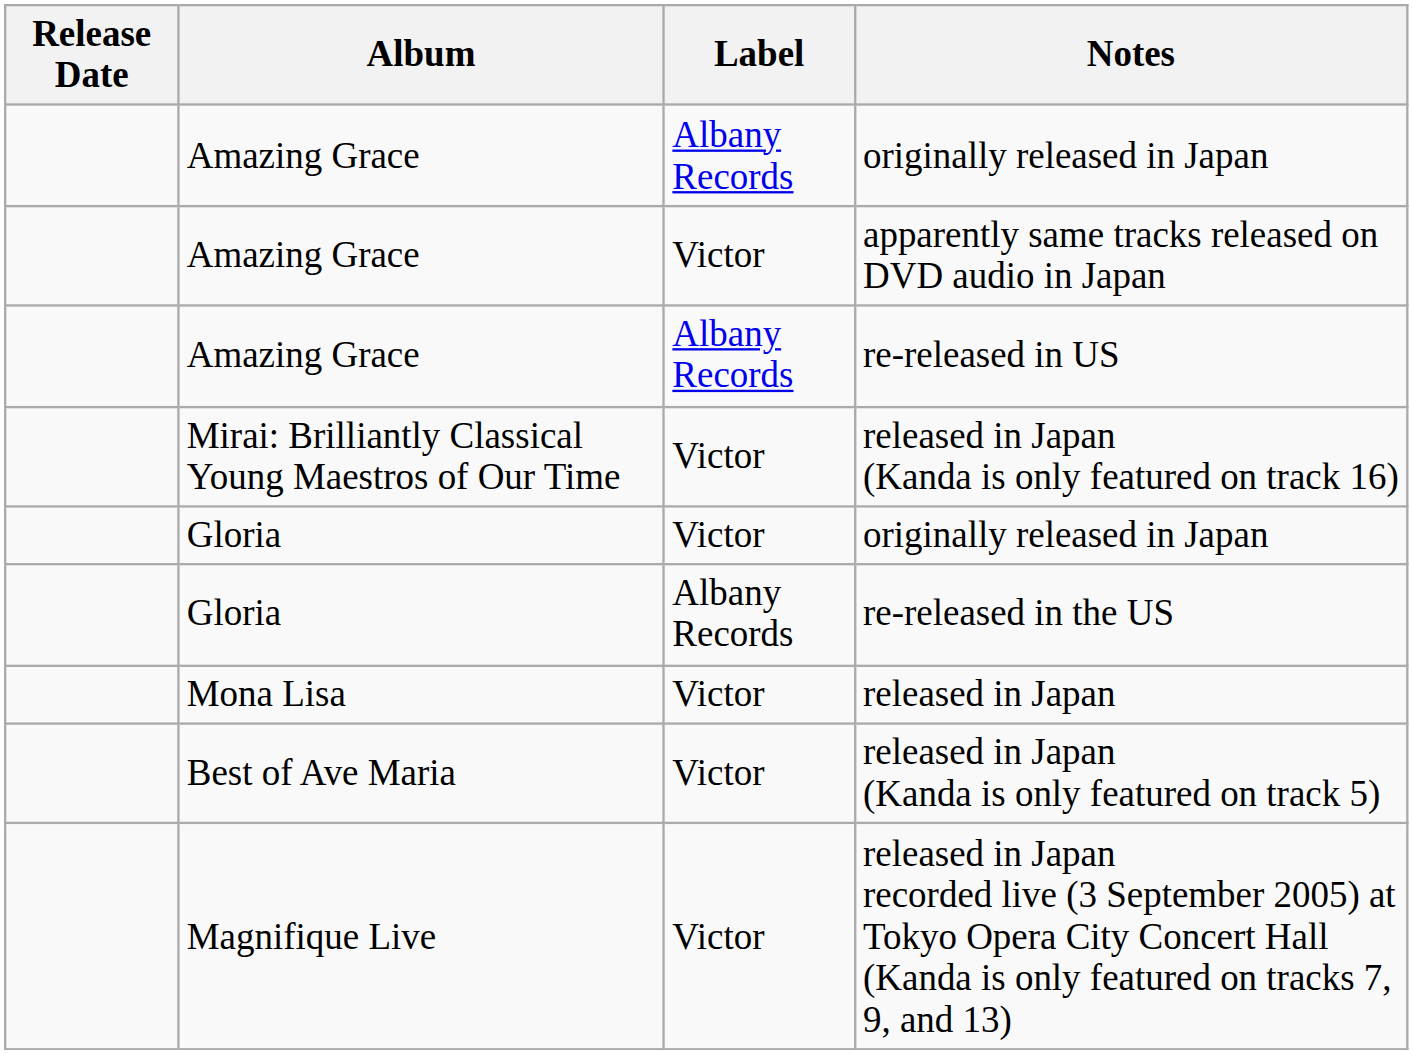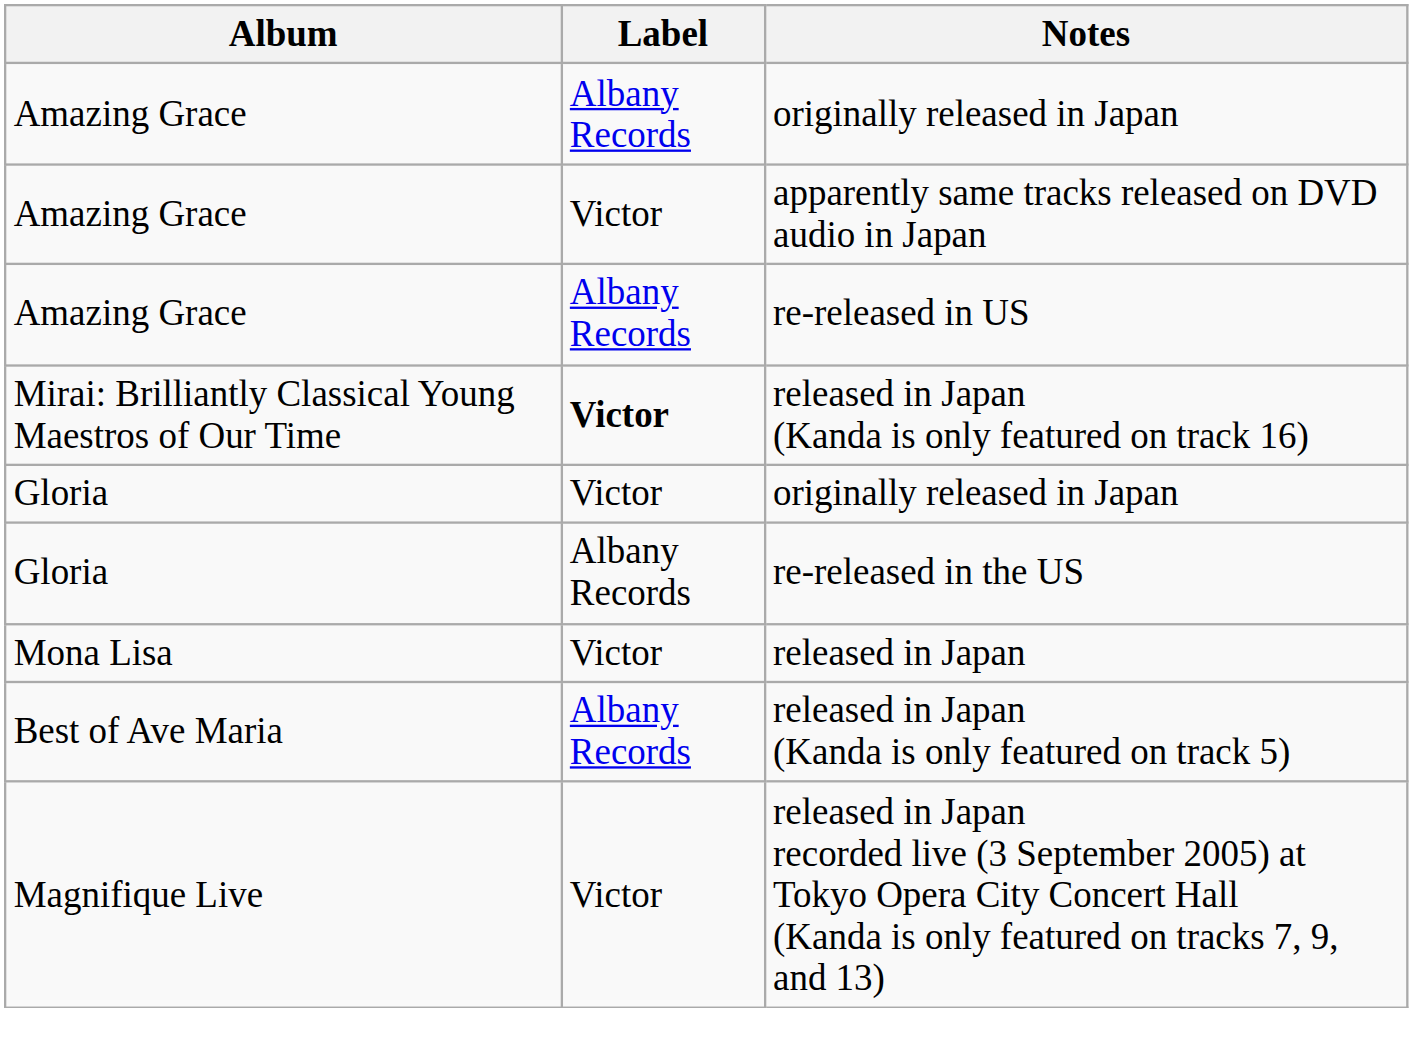 <table class="wikitable sortable">
 <tr>
-<th>Release Date</th>
 <th>Album</th>
 <th>Label</th>
 <th class="unsortable">Notes</th>
 </tr>
 <tr>
-<td></td>
 <td>Amazing Grace</td>
 <td><a href='#'>Albany Records</a></td>
 <td>originally released in Japan </td>
 </tr>
 <tr>
-<td></td>
 <td>Amazing Grace</td>
 <td>Victor</td>
 <td>apparently same tracks released on DVD audio in Japan </td>
 </tr>
 <tr>
-<td></td>
 <td>Amazing Grace</td>
 <td><a href='#'>Albany Records</a></td>
 <td>re-released in US </td>
 </tr>
 <tr>
-<td></td>
 <td>Mirai: Brilliantly Classical Young Maestros of Our Time</td>
-<td>Victor</td>
+<td><strong>Victor</strong></td>
 <td>released in Japan<br>(Kanda is only featured on track 16) </td>
 </tr>
 <tr>
-<td></td>
 <td>Gloria</td>
 <td>Victor</td>
 <td>originally released in Japan </td>
 </tr>
 <tr>
-<td></td>
 <td>Gloria</td>
 <td>Albany Records</td>
 <td>re-released in the US </td>
 </tr>
 <tr>
-<td></td>
 <td>Mona Lisa</td>
 <td>Victor</td>
 <td>released in Japan </td>
 </tr>
 <tr>
-<td></td>
 <td>Best of Ave Maria</td>
-<td>Victor</td>
+<td><a href='#'>Albany Records</a></td>
 <td>released in Japan<br>(Kanda is only featured on track 5) </td>
 </tr>
 <tr>
-<td></td>
 <td>Magnifique Live</td>
 <td>Victor</td>
 <td>released in Japan<br>recorded live (3 September 2005) at Tokyo Opera City Concert Hall<br>(Kanda is only featured on tracks 7, 9, and 13) </td>
 </tr>
 </table>
